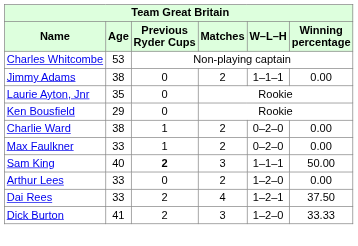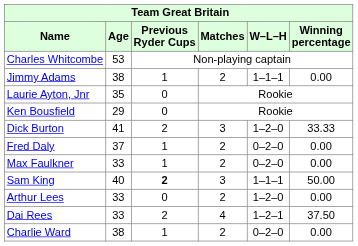 <table border="1" cellpadding="3" style="border-collapse: collapse;text-align:center">
 <tr style="background:#dfd;">
 <td colspan="6"> <strong>Team Great Britain</strong></td>
 </tr>
 <tr style="background:#dfd;">
 <th>Name</th>
 <th>Age</th>
 <th>Previous<br>Ryder Cups</th>
 <th>Matches</th>
 <th>W–L–H</th>
 <th>Winning<br>percentage</th>
 </tr>
 <tr>
 <td align=left> <a href='#'>Charles Whitcombe</a></td>
 <td>53</td>
 <td colspan="4">Non-playing captain</td>
 </tr>
 <tr>
 <td align=left> <a href='#'>Jimmy Adams</a></td>
 <td>38</td>
-<td>0</td>
+<td>1</td>
 <td>2</td>
 <td>1–1–1</td>
 <td>0.00</td>
 </tr>
 <tr>
 <td align=left> <a href='#'>Laurie Ayton, Jnr</a></td>
 <td>35</td>
 <td>0</td>
 <td colspan="3">Rookie</td>
 </tr>
 <tr>
 <td align=left> <a href='#'>Ken Bousfield</a></td>
 <td>29</td>
 <td>0</td>
 <td colspan="3">Rookie</td>
 </tr>
 <tr>
-<td align=left> <a href='#'>Charlie Ward</a></td>
-<td>38</td>
+<td align=left> <a href='#'>Dick Burton</a></td>
+<td>41</td>
+<td>2</td>
+<td>3</td>
+<td>1–2–0</td>
+<td>33.33</td>
+</tr>
+<tr>
+<td align=left> <a href='#'>Fred Daly</a></td>
+<td>37</td>
 <td>1</td>
 <td>2</td>
 <td>0–2–0</td>
 <td>0.00</td>
 </tr>
 <tr>
 <td align=left> <a href='#'>Max Faulkner</a></td>
 <td>33</td>
 <td>1</td>
 <td>2</td>
 <td>0–2–0</td>
 <td>0.00</td>
 </tr>
 <tr>
 <td align=left> <a href='#'>Sam King</a></td>
 <td>40</td>
 <td><strong>2</strong></td>
 <td>3</td>
 <td>1–1–1</td>
 <td>50.00</td>
 </tr>
 <tr>
 <td align=left> <a href='#'>Arthur Lees</a></td>
 <td>33</td>
 <td>0</td>
 <td>2</td>
 <td>1–2–0</td>
 <td>0.00</td>
 </tr>
 <tr>
 <td align=left> <a href='#'>Dai Rees</a></td>
 <td>33</td>
 <td>2</td>
 <td>4</td>
 <td>1–2–1</td>
 <td>37.50</td>
 </tr>
 <tr>
-<td align=left> <a href='#'>Dick Burton</a></td>
-<td>41</td>
+<td align=left> <a href='#'>Charlie Ward</a></td>
+<td>38</td>
+<td>1</td>
 <td>2</td>
-<td>3</td>
-<td>1–2–0</td>
-<td>33.33</td>
+<td>0–2–0</td>
+<td>0.00</td>
 </tr>
 </table>
